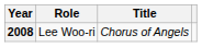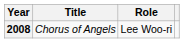 <table class="wikitable sortable plainrowheaders">
 <tr>
 <th>Year</th>
+<th>Title</th>
 <th>Role</th>
-<th>Title</th>
 <th class="unsortable"></th>
 </tr>
 <tr>
 <th scope="row">2008</th>
+<td><em>Chorus of Angels</em></td>
 <td>Lee Woo-ri</td>
-<td><em>Chorus of Angels</em></td>
 <td></td>
 </tr>
 </table>
